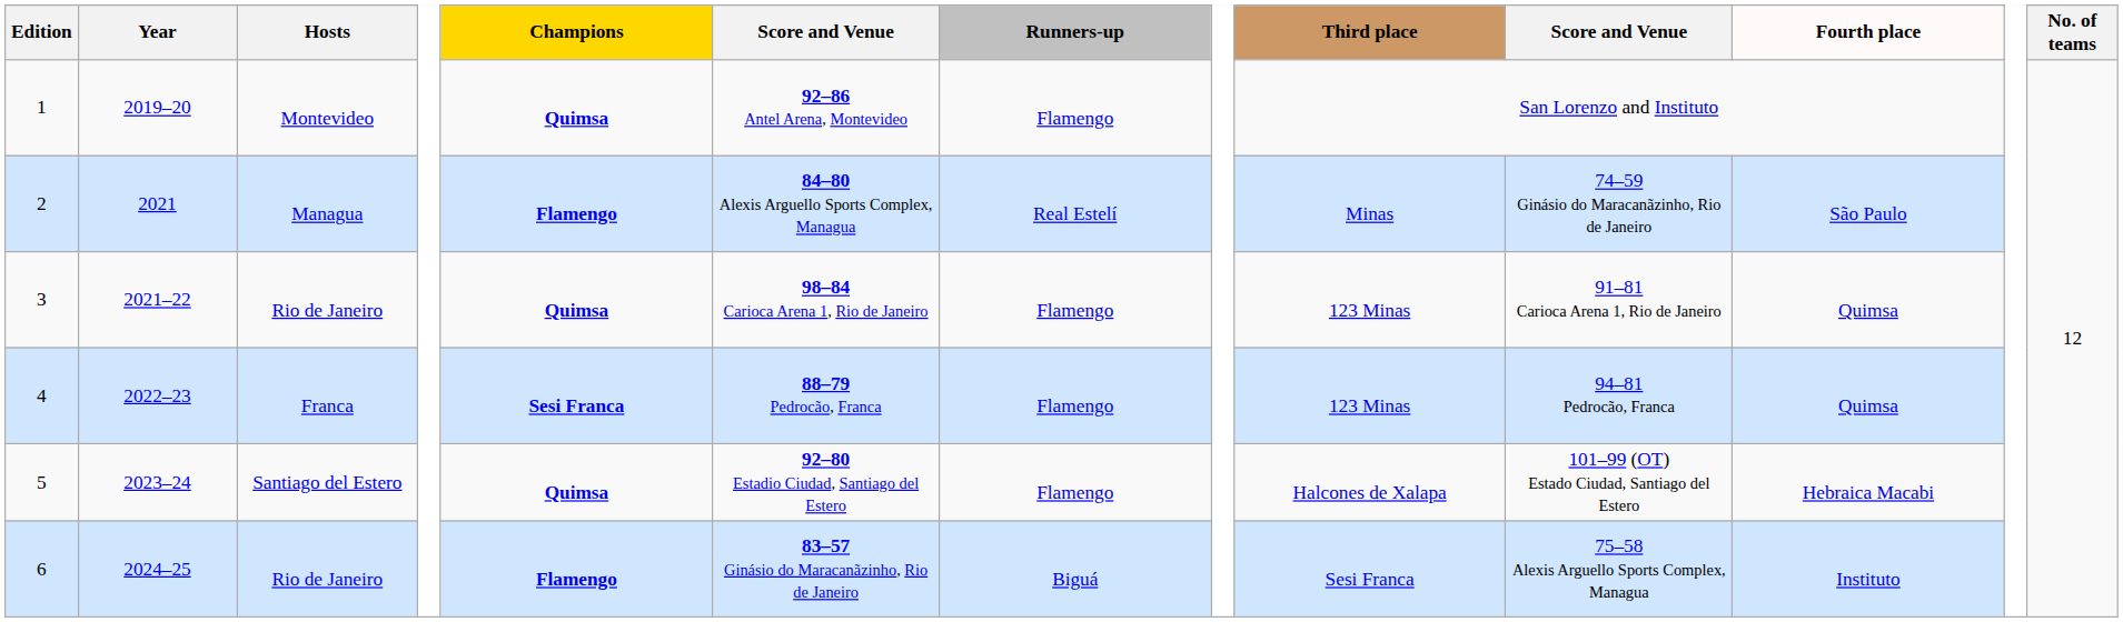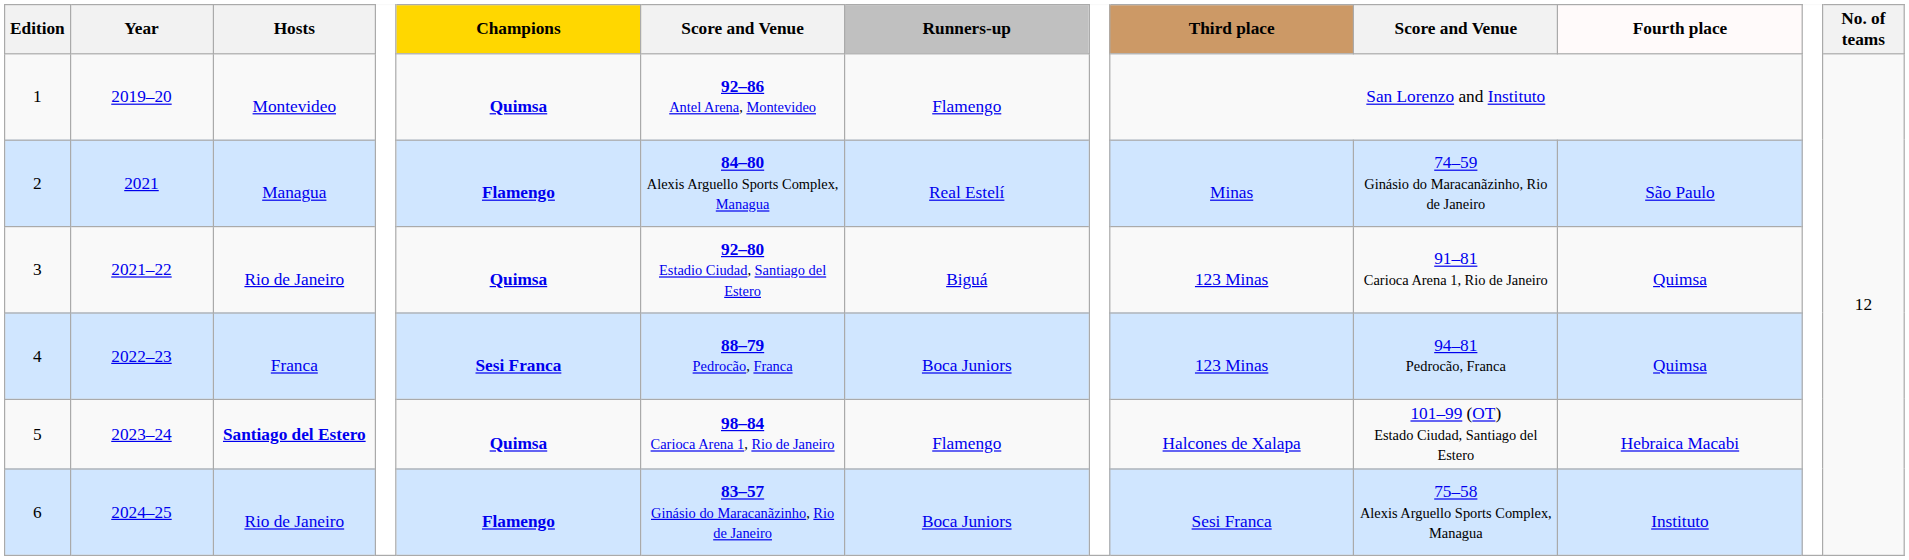 <table class="wikitable" style="text-align:center;width:100%; font-size:90%;">
 <tr>
 <th width=2%>Edition</th>
 <th width=7%>Year</th>
 <th width=8%>Hosts</th>
 <td rowspan="7" style="width:1%;background:#fff;border-top-style:hidden;"></td>
 <th style="width:12%; background:gold;">Champions</th>
 <th width=10%>Score and Venue</th>
 <th style="width:12%; background:silver;">Runners-up</th>
 <td rowspan="7" style="width:1%;background:#fff;border-top-style:hidden;"></td>
 <th style="width:12%; background:#c96;">Third place</th>
 <th width=10%>Score and Venue</th>
 <th style="width:12%; background:snow;">Fourth place</th>
 <td rowspan="7" style="width:1%;background:#fff;border-top-style:hidden;"></td>
 <th width=4%>No. of teams</th>
 </tr>
 <tr style="height: 5em;">
 <td>1</td>
 <td><a href='#'>2019–20</a></td>
 <td> <br><a href='#'>Montevideo</a></td>
 <td><br><strong><a href='#'>Quimsa</a></strong></td>
 <td><strong><a href='#'>92–86</a></strong><br><small><a href='#'>Antel Arena</a>, <a href='#'>Montevideo</a></small></td>
 <td><br><a href='#'>Flamengo</a></td>
 <td colspan=3> <a href='#'>San Lorenzo</a> and  <a href='#'>Instituto</a></td>
 <td rowspan=6>12</td>
 </tr>
 <tr style="background:#D0E6FF; height:5em;">
 <td>2</td>
 <td><a href='#'>2021</a></td>
 <td> <br><a href='#'>Managua</a></td>
 <td><br><strong><a href='#'>Flamengo</a></strong></td>
 <td><strong><a href='#'>84–80</a></strong><br><small>Alexis Arguello Sports Complex, <a href='#'>Managua</a></small></td>
 <td><br><a href='#'>Real Estelí</a></td>
 <td><br><a href='#'>Minas</a></td>
 <td><a href='#'>74–59</a><br><small>Ginásio do Maracanãzinho, Rio de Janeiro</small></td>
 <td><br><a href='#'>São Paulo</a></td>
 </tr>
 <tr style="height: 5em;">
 <td>3</td>
 <td><a href='#'>2021–22</a></td>
 <td> <br><a href='#'>Rio de Janeiro</a></td>
 <td><br><strong><a href='#'>Quimsa</a></strong></td>
-<td><strong><a href='#'>98–84</a></strong><br><small><a href='#'>Carioca Arena 1</a>, <a href='#'>Rio de Janeiro</a></small></td>
-<td><br><a href='#'>Flamengo</a></td>
+<td><strong><a href='#'>92–80</a></strong><br><small><a href='#'>Estadio Ciudad</a>, <a href='#'>Santiago del Estero</a></small></td>
+<td><br><a href='#'>Biguá</a></td>
 <td><br><a href='#'>123 Minas</a></td>
 <td><a href='#'>91–81</a> <br><small>Carioca Arena 1, Rio de Janeiro</small></td>
 <td><br><a href='#'>Quimsa</a></td>
 </tr>
 <tr style="background:#D0E6FF; height:5em;">
 <td>4</td>
 <td><a href='#'>2022–23</a></td>
 <td> <br><a href='#'>Franca</a></td>
 <td><br><strong><a href='#'>Sesi Franca</a></strong></td>
 <td><strong><a href='#'>88–79</a></strong><br><small><a href='#'>Pedrocão</a>, <a href='#'>Franca</a></small></td>
-<td><br><a href='#'>Flamengo</a></td>
+<td><br><a href='#'>Boca Juniors</a></td>
 <td><br><a href='#'>123 Minas</a></td>
 <td><a href='#'>94–81</a> <br><small>Pedrocão, Franca</small></td>
 <td><br><a href='#'>Quimsa</a></td>
 </tr>
 <tr>
 <td>5</td>
 <td><a href='#'>2023–24</a></td>
-<td> <a href='#'>Santiago del Estero</a></td>
+<td><strong> <a href='#'>Santiago del Estero</a></strong></td>
 <td><br><strong><a href='#'>Quimsa</a></strong></td>
-<td><strong><a href='#'>92–80</a></strong><br><small><a href='#'>Estadio Ciudad</a>, <a href='#'>Santiago del Estero</a></small></td>
+<td><strong><a href='#'>98–84</a></strong><br><small><a href='#'>Carioca Arena 1</a>, <a href='#'>Rio de Janeiro</a></small></td>
 <td><br><a href='#'>Flamengo</a></td>
 <td><br><a href='#'>Halcones de Xalapa</a></td>
 <td><a href='#'>101–99</a> (<a href='#'>OT</a>) <br><small>Estado Ciudad, Santiago del Estero</small></td>
 <td><br><a href='#'>Hebraica Macabi</a></td>
 </tr>
 <tr style="background:#D0E6FF; height:5em;">
 <td>6</td>
 <td><a href='#'>2024–25</a></td>
 <td> <br><a href='#'>Rio de Janeiro</a></td>
 <td><br><strong><a href='#'>Flamengo</a></strong></td>
 <td><strong><a href='#'>83–57</a></strong><br><small><a href='#'>Ginásio do Maracanãzinho</a>, <a href='#'>Rio de Janeiro</a></small></td>
-<td><br><a href='#'>Biguá</a></td>
+<td><br><a href='#'>Boca Juniors</a></td>
 <td><br><a href='#'>Sesi Franca</a></td>
 <td><a href='#'>75–58</a> <br><small>Alexis Arguello Sports Complex, Managua</small></td>
 <td><br><a href='#'>Instituto</a></td>
 </tr>
 </table>
